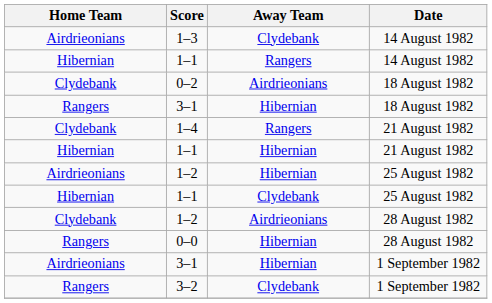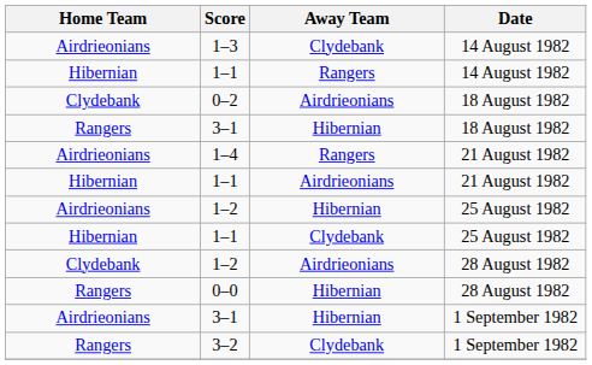 <table class="wikitable" style="text-align:center;">
 <tr>
 <th width=175>Home Team</th>
 <th width=20>Score</th>
 <th width=175>Away Team</th>
 <th width= 125>Date</th>
 </tr>
 <tr>
 <td><a href='#'>Airdrieonians</a></td>
 <td>1–3</td>
 <td><a href='#'>Clydebank</a></td>
 <td>14 August 1982</td>
 </tr>
 <tr>
 <td><a href='#'>Hibernian</a></td>
 <td>1–1</td>
 <td><a href='#'>Rangers</a></td>
 <td>14 August 1982</td>
 </tr>
 <tr>
 <td><a href='#'>Clydebank</a></td>
 <td>0–2</td>
 <td><a href='#'>Airdrieonians</a></td>
 <td>18 August 1982</td>
 </tr>
 <tr>
 <td><a href='#'>Rangers</a></td>
 <td>3–1</td>
 <td><a href='#'>Hibernian</a></td>
 <td>18 August 1982</td>
 </tr>
 <tr>
-<td><a href='#'>Clydebank</a></td>
+<td><a href='#'>Airdrieonians</a></td>
 <td>1–4</td>
 <td><a href='#'>Rangers</a></td>
 <td>21 August 1982</td>
 </tr>
 <tr>
 <td><a href='#'>Hibernian</a></td>
 <td>1–1</td>
-<td><a href='#'>Hibernian</a></td>
+<td><a href='#'>Airdrieonians</a></td>
 <td>21 August 1982</td>
 </tr>
 <tr>
 <td><a href='#'>Airdrieonians</a></td>
 <td>1–2</td>
 <td><a href='#'>Hibernian</a></td>
 <td>25 August 1982</td>
 </tr>
 <tr>
 <td><a href='#'>Hibernian</a></td>
 <td>1–1</td>
 <td><a href='#'>Clydebank</a></td>
 <td>25 August 1982</td>
 </tr>
 <tr>
 <td><a href='#'>Clydebank</a></td>
 <td>1–2</td>
 <td><a href='#'>Airdrieonians</a></td>
 <td>28 August 1982</td>
 </tr>
 <tr>
 <td><a href='#'>Rangers</a></td>
 <td>0–0</td>
 <td><a href='#'>Hibernian</a></td>
 <td>28 August 1982</td>
 </tr>
 <tr>
 <td><a href='#'>Airdrieonians</a></td>
 <td>3–1</td>
 <td><a href='#'>Hibernian</a></td>
 <td>1 September 1982</td>
 </tr>
 <tr>
 <td><a href='#'>Rangers</a></td>
 <td>3–2</td>
 <td><a href='#'>Clydebank</a></td>
 <td>1 September 1982</td>
 </tr>
 <tr>
 </tr>
 </table>
